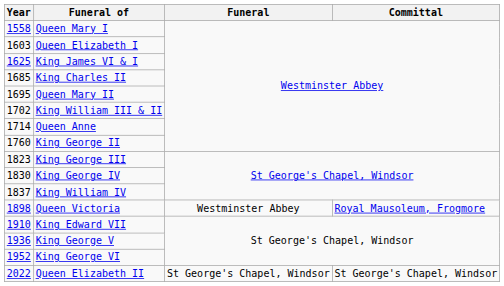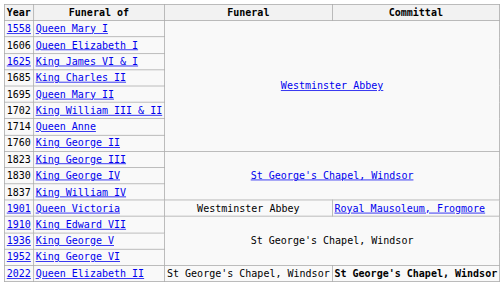 <table class="wikitable">
 <tr>
 <th>Year</th>
 <th>Funeral of</th>
 <th>Funeral</th>
 <th>Committal</th>
 </tr>
 <tr>
 <td><a href='#'>1558</a></td>
 <td><a href='#'>Queen Mary I</a></td>
 <td rowspan=8 colspan=2 style="text-align:center;"><a href='#'>Westminster Abbey</a></td>
 </tr>
 <tr>
-<td>1603</td>
+<td>1606</td>
 <td><a href='#'>Queen Elizabeth I</a></td>
 </tr>
 <tr>
 <td><a href='#'>1625</a></td>
 <td><a href='#'>King James VI & I</a></td>
 </tr>
 <tr>
 <td>1685</td>
 <td><a href='#'>King Charles II</a></td>
 </tr>
 <tr>
 <td>1695</td>
 <td><a href='#'>Queen Mary II</a></td>
 </tr>
 <tr>
 <td>1702</td>
 <td><a href='#'>King William III & II</a></td>
 </tr>
 <tr>
 <td>1714</td>
 <td><a href='#'>Queen Anne</a></td>
 </tr>
 <tr>
 <td>1760</td>
 <td><a href='#'>King George II</a></td>
 </tr>
 <tr>
 <td>1823</td>
 <td><a href='#'>King George III</a></td>
 <td rowspan=3 colspan=2 style="text-align:center;"><a href='#'>St George's Chapel, Windsor</a></td>
 </tr>
 <tr>
 <td>1830</td>
 <td><a href='#'>King George IV</a></td>
 </tr>
 <tr>
 <td>1837</td>
 <td><a href='#'>King William IV</a></td>
 </tr>
 <tr>
-<td><a href='#'>1898</a></td>
+<td><a href='#'>1901</a></td>
 <td><a href='#'>Queen Victoria</a></td>
 <td style="text-align:center;">Westminster Abbey</td>
 <td><a href='#'>Royal Mausoleum, Frogmore</a></td>
 </tr>
 <tr>
 <td><a href='#'>1910</a></td>
 <td><a href='#'>King Edward VII</a></td>
 <td rowspan=3 colspan=2 style="text-align:center;">St George's Chapel, Windsor</td>
 </tr>
 <tr>
 <td><a href='#'>1936</a></td>
 <td><a href='#'>King George V</a></td>
 </tr>
 <tr>
 <td><a href='#'>1952</a></td>
 <td><a href='#'>King George VI</a></td>
 </tr>
 <tr>
 <td><a href='#'>2022</a></td>
 <td><a href='#'>Queen Elizabeth II</a></td>
 <td>St George's Chapel, Windsor</td>
-<td style="text-align:center;">St George's Chapel, Windsor</td>
+<td style="text-align:center;"><strong>St George's Chapel, Windsor</strong></td>
 </tr>
 </table>
